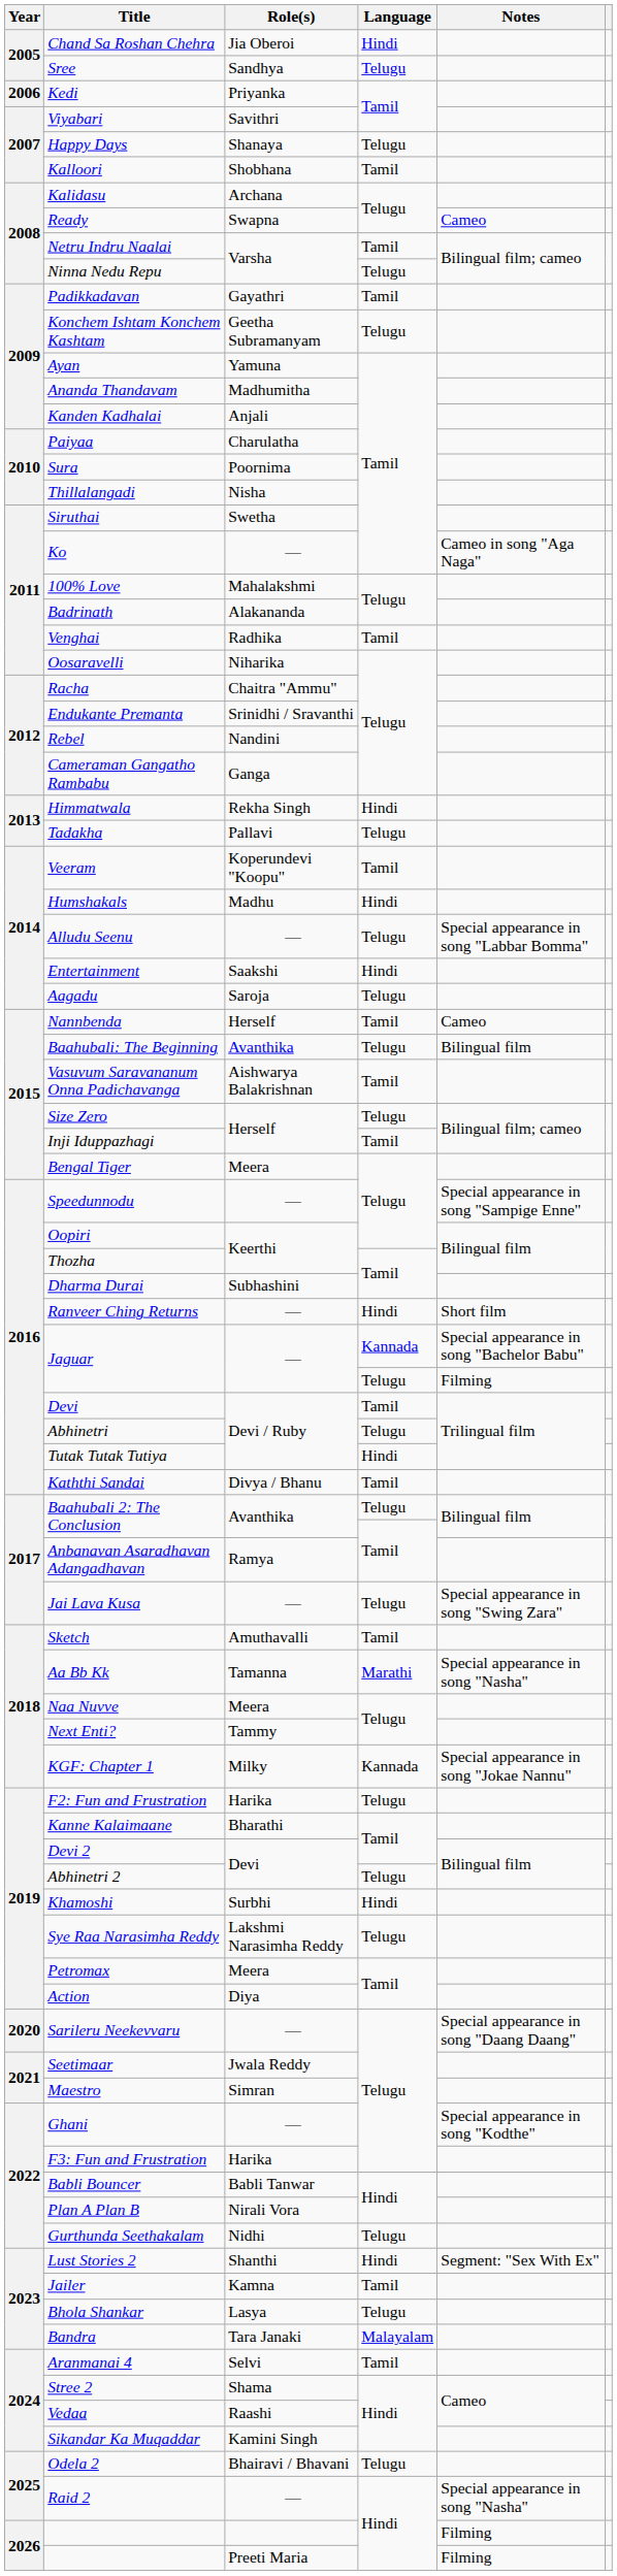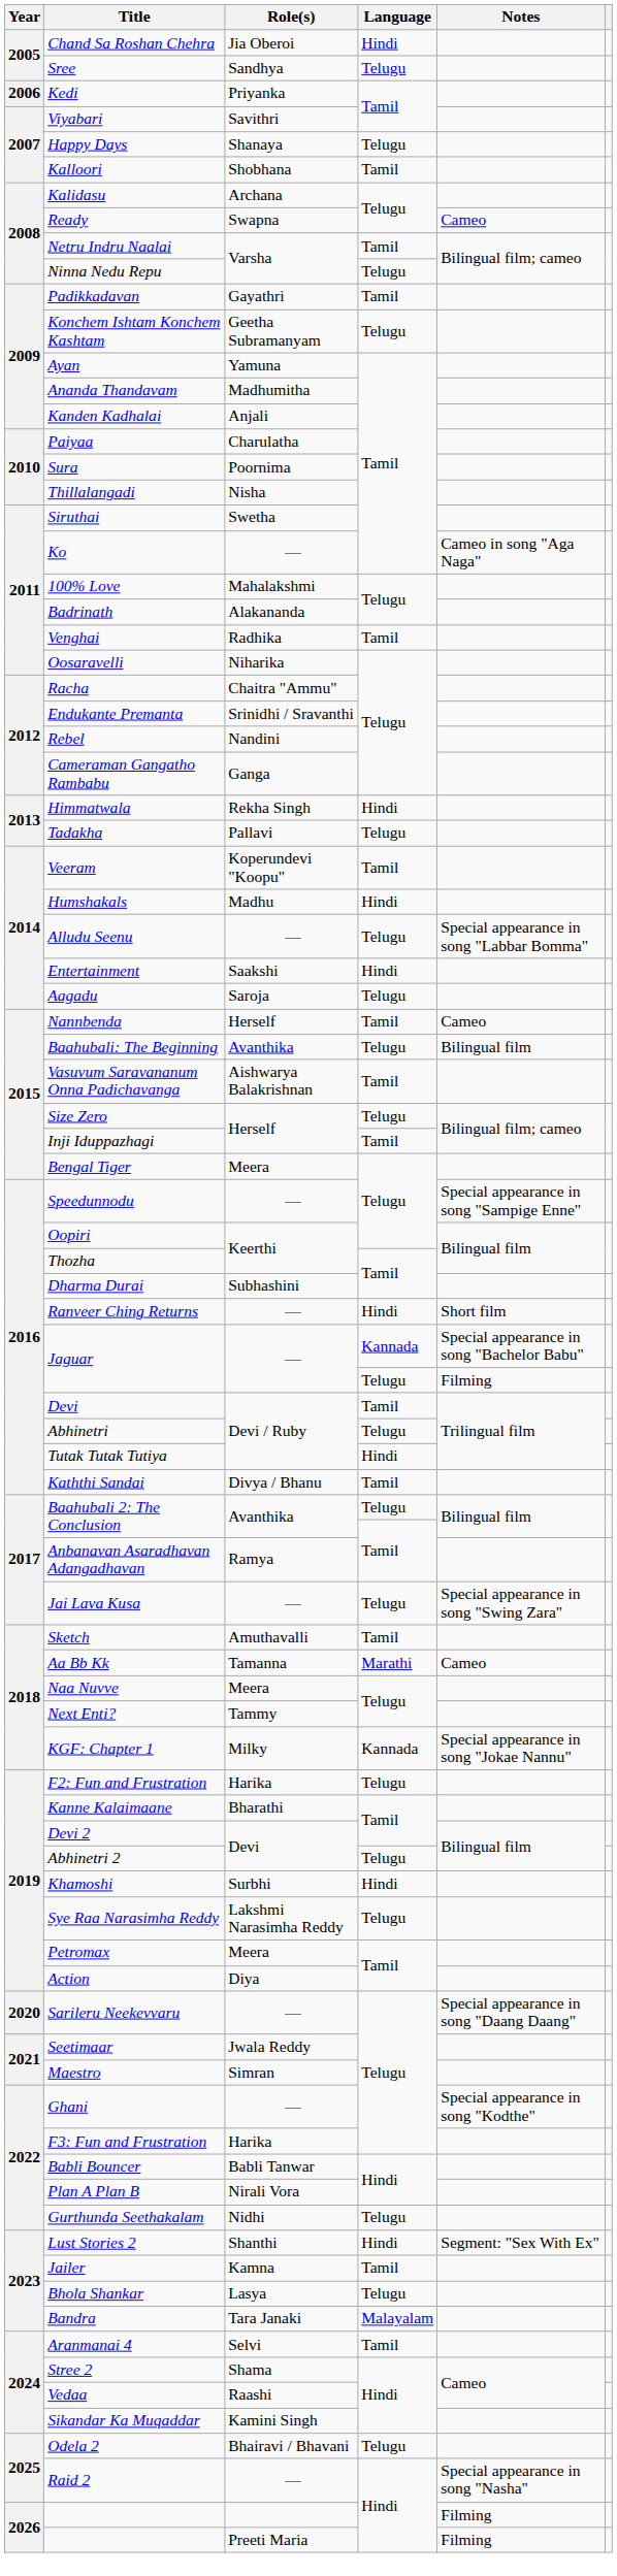 <table class="wikitable sortable plainrowheaders" id="filmography">
 <tr>
 <th scope="col">Year</th>
 <th scope="col">Title</th>
 <th scope="col">Role(s)</th>
 <th scope="col">Language</th>
 <th scope="col" class="unsortable">Notes</th>
 <th scope="col" class="unsortable"></th>
 </tr>
 <tr>
 <th scope="row" style="text-align: right;" rowspan="2">2005</th>
 <td><em><a href='#'>Chand Sa Roshan Chehra</a></em></td>
 <td>Jia Oberoi</td>
 <td><a href='#'>Hindi</a></td>
 <td></td>
 <td style="text-align: center;"></td>
 </tr>
 <tr>
 <td><a href='#'><em>Sree</em></a></td>
 <td>Sandhya</td>
 <td><a href='#'>Telugu</a></td>
 <td></td>
 <td style="text-align: center;"></td>
 </tr>
 <tr>
 <th scope="row" style="text-align: right;">2006</th>
 <td><a href='#'><em>Kedi</em></a></td>
 <td>Priyanka</td>
 <td rowspan="2"><a href='#'>Tamil</a></td>
 <td></td>
 <td style="text-align: center;"></td>
 </tr>
 <tr>
 <th scope="row" style="text-align: right;" rowspan="3">2007</th>
 <td><em><a href='#'>Viyabari</a></em></td>
 <td>Savithri</td>
 <td></td>
 <td style="text-align: center;"></td>
 </tr>
 <tr>
 <td><a href='#'><em>Happy Days</em></a></td>
 <td>Shanaya</td>
 <td>Telugu</td>
 <td></td>
 <td style="text-align: center;"></td>
 </tr>
 <tr>
 <td><em><a href='#'>Kalloori</a></em></td>
 <td>Shobhana</td>
 <td>Tamil</td>
 <td></td>
 <td style="text-align: center;"></td>
 </tr>
 <tr>
 <th scope="row" style="text-align: right;" rowspan="4">2008</th>
 <td><em><a href='#'>Kalidasu</a></em></td>
 <td>Archana</td>
 <td rowspan="2">Telugu</td>
 <td></td>
 <td style="text-align: center;"></td>
 </tr>
 <tr>
 <td><a href='#'><em>Ready</em></a></td>
 <td>Swapna</td>
 <td><a href='#'>Cameo</a></td>
 <td style="text-align: center;"></td>
 </tr>
 <tr>
 <td><a href='#'><em>Netru Indru Naalai</em></a></td>
 <td rowspan="2">Varsha</td>
 <td>Tamil</td>
 <td rowspan="2">Bilingual film; cameo</td>
 <td rowspan="2" style="text-align:center;"></td>
 </tr>
 <tr>
 <td><em>Ninna Nedu Repu</em></td>
 <td>Telugu</td>
 </tr>
 <tr>
 <th scope="row" style="text-align: right;" rowspan="5">2009</th>
 <td><a href='#'><em>Padikkadavan</em></a></td>
 <td>Gayathri</td>
 <td>Tamil</td>
 <td></td>
 <td style="text-align: center;"></td>
 </tr>
 <tr>
 <td><em><a href='#'>Konchem Ishtam Konchem Kashtam</a></em></td>
 <td>Geetha Subramanyam</td>
 <td>Telugu</td>
 <td></td>
 <td style="text-align: center;"></td>
 </tr>
 <tr>
 <td><a href='#'><em>Ayan</em></a></td>
 <td>Yamuna</td>
 <td rowspan="8">Tamil</td>
 <td></td>
 <td style="text-align: center;"></td>
 </tr>
 <tr>
 <td><em><a href='#'>Ananda Thandavam</a></em></td>
 <td>Madhumitha</td>
 <td></td>
 <td style="text-align: center;"></td>
 </tr>
 <tr>
 <td><em><a href='#'>Kanden Kadhalai</a></em></td>
 <td>Anjali</td>
 <td></td>
 <td style="text-align: center;"></td>
 </tr>
 <tr>
 <th scope="row" style="text-align: right;" rowspan="3">2010</th>
 <td><em><a href='#'>Paiyaa</a></em></td>
 <td>Charulatha</td>
 <td></td>
 <td style="text-align: center;"></td>
 </tr>
 <tr>
 <td><a href='#'><em>Sura</em></a></td>
 <td>Poornima</td>
 <td></td>
 <td style="text-align: center;"></td>
 </tr>
 <tr>
 <td><em><a href='#'>Thillalangadi</a></em></td>
 <td>Nisha</td>
 <td></td>
 <td style="text-align: center;"></td>
 </tr>
 <tr>
 <th scope="row" style="text-align: right;" rowspan="6">2011</th>
 <td><em><a href='#'>Siruthai</a></em></td>
 <td>Swetha</td>
 <td></td>
 <td style="text-align: center;"></td>
 </tr>
 <tr>
 <td><a href='#'><em>Ko</em></a></td>
 <td style="text-align: center;"> —</td>
 <td>Cameo in song "Aga Naga"</td>
 <td style="text-align: center;"></td>
 </tr>
 <tr>
 <td><a href='#'><em>100% Love</em></a></td>
 <td>Mahalakshmi</td>
 <td rowspan="2">Telugu</td>
 <td></td>
 <td style="text-align: center;"></td>
 </tr>
 <tr>
 <td><a href='#'><em>Badrinath</em></a></td>
 <td>Alakananda</td>
 <td></td>
 <td style="text-align: center;"></td>
 </tr>
 <tr>
 <td><em><a href='#'>Venghai</a></em></td>
 <td>Radhika</td>
 <td>Tamil</td>
 <td></td>
 <td style="text-align: center;"></td>
 </tr>
 <tr>
 <td><em><a href='#'>Oosaravelli</a></em></td>
 <td>Niharika</td>
 <td rowspan="5">Telugu</td>
 <td></td>
 <td style="text-align: center;"></td>
 </tr>
 <tr>
 <th scope="row" style="text-align: right;" rowspan="4">2012</th>
 <td><a href='#'><em>Racha</em></a></td>
 <td>Chaitra "Ammu"</td>
 <td></td>
 <td style="text-align: center;"></td>
 </tr>
 <tr>
 <td><em><a href='#'>Endukante Premanta</a></em></td>
 <td>Srinidhi / Sravanthi</td>
 <td></td>
 <td style="text-align: center;"></td>
 </tr>
 <tr>
 <td><a href='#'><em>Rebel</em></a></td>
 <td>Nandini</td>
 <td></td>
 <td style="text-align: center;"></td>
 </tr>
 <tr>
 <td><em><a href='#'>Cameraman Gangatho Rambabu</a></em></td>
 <td>Ganga</td>
 <td></td>
 <td style="text-align: center;"></td>
 </tr>
 <tr>
 <th scope="row" style="text-align: right;" rowspan="2">2013</th>
 <td><a href='#'><em>Himmatwala</em></a></td>
 <td>Rekha Singh</td>
 <td>Hindi</td>
 <td></td>
 <td style="text-align: center;"></td>
 </tr>
 <tr>
 <td><em><a href='#'>Tadakha</a></em></td>
 <td>Pallavi</td>
 <td>Telugu</td>
 <td></td>
 <td style="text-align: center;"></td>
 </tr>
 <tr>
 <th scope="row" style="text-align: right;" rowspan="5">2014</th>
 <td><a href='#'><em>Veeram</em></a></td>
 <td>Koperundevi "Koopu"</td>
 <td>Tamil</td>
 <td></td>
 <td style="text-align: center;"></td>
 </tr>
 <tr>
 <td><em><a href='#'>Humshakals</a></em></td>
 <td>Madhu</td>
 <td>Hindi</td>
 <td></td>
 <td style="text-align: center;"></td>
 </tr>
 <tr>
 <td><em><a href='#'>Alludu Seenu</a></em></td>
 <td style="text-align: center;"> —</td>
 <td>Telugu</td>
 <td>Special appearance in song "Labbar Bomma"</td>
 <td style="text-align: center;"></td>
 </tr>
 <tr>
 <td><a href='#'><em>Entertainment</em></a></td>
 <td>Saakshi</td>
 <td>Hindi</td>
 <td></td>
 <td style="text-align: center;"></td>
 </tr>
 <tr>
 <td><em><a href='#'>Aagadu</a></em></td>
 <td>Saroja</td>
 <td>Telugu</td>
 <td></td>
 <td style="text-align: center;"></td>
 </tr>
 <tr>
 <th scope="row" style="text-align: right;" rowspan=7>2015</th>
 <td><em><a href='#'>Nannbenda</a></em></td>
 <td>Herself</td>
 <td>Tamil</td>
 <td>Cameo</td>
 <td style="text-align: center;"></td>
 </tr>
 <tr>
 <td rowspan="2"><em><a href='#'>Baahubali: The Beginning</a></em></td>
 <td rowspan="2"><a href='#'>Avanthika</a></td>
 <td>Telugu</td>
 <td rowspan="2">Bilingual film</td>
 <td rowspan="2" style="text-align:center;"></td>
 </tr>
 <tr>
 <td rowspan="2">Tamil</td>
 </tr>
 <tr>
 <td><em><a href='#'>Vasuvum Saravananum Onna Padichavanga</a></em></td>
 <td>Aishwarya Balakrishnan</td>
 <td></td>
 <td style="text-align: center;"></td>
 </tr>
 <tr>
 <td><em><a href='#'>Size Zero</a></em></td>
 <td rowspan="2">Herself</td>
 <td>Telugu</td>
 <td rowspan="2">Bilingual film; cameo</td>
 <td rowspan="2" style="text-align:center;"></td>
 </tr>
 <tr>
 <td><em>Inji Iduppazhagi</em></td>
 <td>Tamil</td>
 </tr>
 <tr>
 <td><a href='#'><em>Bengal Tiger</em></a></td>
 <td>Meera</td>
 <td rowspan="3">Telugu</td>
 <td></td>
 <td style="text-align: center;"></td>
 </tr>
 <tr>
 <th scope="row" style="text-align: right;" rowspan=11>2016</th>
 <td><em><a href='#'>Speedunnodu</a></em></td>
 <td style="text-align: center;"> —</td>
 <td>Special appearance in song "Sampige Enne"</td>
 <td style="text-align: center;"></td>
 </tr>
 <tr>
 <td><em><a href='#'>Oopiri</a></em></td>
 <td rowspan="2">Keerthi</td>
 <td rowspan="2">Bilingual film</td>
 <td rowspan="2" style="text-align:center;"></td>
 </tr>
 <tr>
 <td><em>Thozha</em></td>
 <td rowspan="2">Tamil</td>
 </tr>
 <tr>
 <td><a href='#'><em>Dharma Durai</em></a></td>
 <td>Subhashini</td>
 <td></td>
 <td style="text-align: center;"></td>
 </tr>
 <tr>
 <td><em><a href='#'>Ranveer Ching Returns</a></em></td>
 <td style="text-align: center;"> —</td>
 <td>Hindi</td>
 <td>Short film</td>
 <td style="text-align: center;"></td>
 </tr>
 <tr>
 <td rowspan="2"><a href='#'><em>Jaguar</em></a></td>
 <td rowspan="2" style="text-align:center;"> —</td>
 <td><a href='#'>Kannada</a></td>
 <td>Special appearance in song "Bachelor Babu"</td>
 <td style="text-align: center;"></td>
 </tr>
 <tr>
 <td>Telugu</td>
 <td>Filming</td>
 <td style="text-align: center;"></td>
 </tr>
 <tr>
 <td><a href='#'><em>Devi</em></a></td>
 <td rowspan="3">Devi / Ruby</td>
 <td>Tamil</td>
 <td rowspan="3">Trilingual film</td>
 <td style="text-align: center;"></td>
 </tr>
 <tr>
 <td><em>Abhinetri</em></td>
 <td>Telugu</td>
 <td style="text-align: center;"></td>
 </tr>
 <tr>
 <td><em>Tutak Tutak Tutiya</em></td>
 <td>Hindi</td>
 <td style="text-align: center;"></td>
 </tr>
 <tr>
 <td><em><a href='#'>Kaththi Sandai</a></em></td>
 <td>Divya / Bhanu</td>
 <td>Tamil</td>
 <td></td>
 <td style="text-align: center;"></td>
 </tr>
 <tr>
 <th scope="row" style="text-align: right;" rowspan="4">2017</th>
 <td rowspan="2"><em><a href='#'>Baahubali 2: The Conclusion</a></em></td>
 <td rowspan="2">Avanthika</td>
 <td>Telugu</td>
 <td rowspan="2">Bilingual film</td>
 <td rowspan="2" style="text-align:center;"></td>
 </tr>
 <tr>
 <td rowspan="2">Tamil</td>
 </tr>
 <tr>
 <td><em><a href='#'>Anbanavan Asaradhavan Adangadhavan</a></em></td>
 <td>Ramya</td>
 <td></td>
 <td style="text-align: center;"></td>
 </tr>
 <tr>
 <td><em><a href='#'>Jai Lava Kusa</a></em></td>
 <td style="text-align: center;"> —</td>
 <td>Telugu</td>
 <td>Special appearance in song "Swing Zara"</td>
 <td style="text-align: center;"></td>
 </tr>
 <tr>
 <th scope="row" style="text-align: right;" rowspan="5">2018</th>
 <td><a href='#'><em>Sketch</em></a></td>
 <td>Amuthavalli</td>
 <td>Tamil</td>
 <td></td>
 <td style="text-align: center;"></td>
 </tr>
 <tr>
 <td><em><a href='#'>Aa Bb Kk</a></em></td>
 <td>Tamanna</td>
 <td><a href='#'>Marathi</a></td>
-<td>Special appearance in song "Nasha"</td>
+<td>Cameo</td>
 <td style="text-align: center;"></td>
 </tr>
 <tr>
 <td><em><a href='#'>Naa Nuvve</a></em></td>
 <td>Meera</td>
 <td rowspan="2">Telugu</td>
 <td></td>
 <td style="text-align: center;"></td>
 </tr>
 <tr>
 <td><em><a href='#'>Next Enti?</a></em></td>
 <td>Tammy</td>
 <td></td>
 <td style="text-align: center;"></td>
 </tr>
 <tr>
 <td><em><a href='#'>KGF: Chapter 1</a></em></td>
 <td>Milky</td>
 <td>Kannada</td>
 <td>Special appearance in song "Jokae Nannu"</td>
 <td style="text-align: center;"></td>
 </tr>
 <tr>
 <th scope="row" style="text-align: right;" rowspan=8>2019</th>
 <td><em><a href='#'>F2: Fun and Frustration</a></em></td>
 <td>Harika</td>
 <td>Telugu</td>
 <td></td>
 <td style="text-align: center;"></td>
 </tr>
 <tr>
 <td><em><a href='#'>Kanne Kalaimaane</a></em></td>
 <td>Bharathi</td>
 <td rowspan="2">Tamil</td>
 <td></td>
 <td style="text-align: center;"></td>
 </tr>
 <tr>
 <td><em><a href='#'>Devi 2</a></em></td>
 <td rowspan="2">Devi</td>
 <td rowspan="2">Bilingual film</td>
 <td style="text-align: center;"></td>
 </tr>
 <tr>
 <td><em>Abhinetri 2</em></td>
 <td>Telugu</td>
 <td style="text-align: center;"></td>
 </tr>
 <tr>
 <td><a href='#'><em>Khamoshi</em></a></td>
 <td>Surbhi</td>
 <td>Hindi</td>
 <td></td>
 <td style="text-align: center;"></td>
 </tr>
 <tr>
 <td><em><a href='#'>Sye Raa Narasimha Reddy</a></em></td>
 <td>Lakshmi Narasimha Reddy</td>
 <td>Telugu</td>
 <td></td>
 <td style="text-align: center;"></td>
 </tr>
 <tr>
 <td><a href='#'><em>Petromax</em></a></td>
 <td>Meera</td>
 <td rowspan="2">Tamil</td>
 <td></td>
 <td style="text-align: center;"></td>
 </tr>
 <tr>
 <td><a href='#'><em>Action</em></a></td>
 <td>Diya</td>
 <td></td>
 <td style="text-align: center;"></td>
 </tr>
 <tr>
 <th scope="row" style="text-align: right;">2020</th>
 <td><em><a href='#'>Sarileru Neekevvaru</a></em></td>
 <td style="text-align: center;"> —</td>
 <td rowspan="5">Telugu</td>
 <td>Special appearance in song "Daang Daang"</td>
 <td style="text-align: center;"></td>
 </tr>
 <tr>
 <th scope="row" style="text-align: right;" rowspan="2">2021</th>
 <td><em><a href='#'>Seetimaar</a></em></td>
 <td>Jwala Reddy</td>
 <td></td>
 <td style="text-align: center;"></td>
 </tr>
 <tr>
 <td><a href='#'><em>Maestro</em></a></td>
 <td>Simran</td>
 <td></td>
 <td style="text-align: center;"></td>
 </tr>
 <tr>
 <th scope="row" style="text-align: right;" rowspan="5">2022</th>
 <td><a href='#'><em>Ghani</em></a></td>
 <td style="text-align: center;"> —</td>
 <td>Special appearance in song "Kodthe"</td>
 <td style="text-align: center;"></td>
 </tr>
 <tr>
 <td><em><a href='#'>F3: Fun and Frustration</a></em></td>
 <td>Harika</td>
 <td></td>
 <td style="text-align: center;"></td>
 </tr>
 <tr>
 <td><em><a href='#'>Babli Bouncer</a></em></td>
 <td>Babli Tanwar</td>
 <td rowspan="2">Hindi</td>
 <td></td>
 <td style="text-align: center;"></td>
 </tr>
 <tr>
 <td><em><a href='#'>Plan A Plan B</a></em></td>
 <td>Nirali Vora</td>
 <td></td>
 <td style="text-align: center;"></td>
 </tr>
 <tr>
 <td><em><a href='#'>Gurthunda Seethakalam</a></em></td>
 <td>Nidhi</td>
 <td>Telugu</td>
 <td></td>
 <td style="text-align: center;"></td>
 </tr>
 <tr>
 <th scope="row" style="text-align: right;" rowspan="4">2023</th>
 <td><em><a href='#'>Lust Stories 2</a></em></td>
 <td>Shanthi</td>
 <td>Hindi</td>
 <td>Segment: "Sex With Ex"</td>
 <td style="text-align: center;"></td>
 </tr>
 <tr>
 <td><a href='#'><em>Jailer</em></a></td>
 <td>Kamna</td>
 <td>Tamil</td>
 <td></td>
 <td style="text-align: center;"></td>
 </tr>
 <tr>
 <td><em><a href='#'>Bhola Shankar</a></em></td>
 <td>Lasya</td>
 <td>Telugu</td>
 <td></td>
 <td style="text-align: center;"></td>
 </tr>
 <tr>
 <td><a href='#'><em>Bandra</em></a></td>
 <td>Tara Janaki</td>
 <td><a href='#'>Malayalam</a></td>
 <td></td>
 <td style="text-align: center;"></td>
 </tr>
 <tr>
 <th scope="row" style="text-align: right;" rowspan="4">2024</th>
 <td><em><a href='#'>Aranmanai 4</a></em></td>
 <td>Selvi</td>
 <td>Tamil</td>
 <td></td>
 <td style="text-align: center;"></td>
 </tr>
 <tr>
 <td><em><a href='#'>Stree 2</a></em></td>
 <td>Shama</td>
 <td rowspan="3">Hindi</td>
 <td rowspan="2">Cameo</td>
 <td style="text-align: center;"></td>
 </tr>
 <tr>
 <td><em><a href='#'>Vedaa</a></em></td>
 <td>Raashi</td>
 <td style="text-align: center;"></td>
 </tr>
 <tr>
 <td><em><a href='#'>Sikandar Ka Muqaddar</a></em></td>
 <td>Kamini Singh</td>
 <td></td>
 <td style="text-align: center;"></td>
 </tr>
 <tr>
 <th scope="row" style="text-align: right;" rowspan="2">2025</th>
 <td><em><a href='#'>Odela 2</a></em></td>
 <td>Bhairavi / Bhavani</td>
 <td>Telugu</td>
 <td></td>
 <td style="text-align: center;"></td>
 </tr>
 <tr>
 <td><em><a href='#'>Raid 2</a></em></td>
 <td style="text-align: center;"> —</td>
 <td rowspan="3">Hindi</td>
 <td>Special appearance in song "Nasha"</td>
 <td style="text-align: center;"></td>
 </tr>
 <tr>
 <th scope="row" style="text-align: right;" rowspan="2">2026</th>
 <td></td>
 <td></td>
 <td>Filming</td>
 <td style="text-align: center;"></td>
 </tr>
 <tr>
 <td></td>
 <td>Preeti Maria</td>
 <td>Filming</td>
 <td style="text-align: center;"></td>
 </tr>
 </table>
